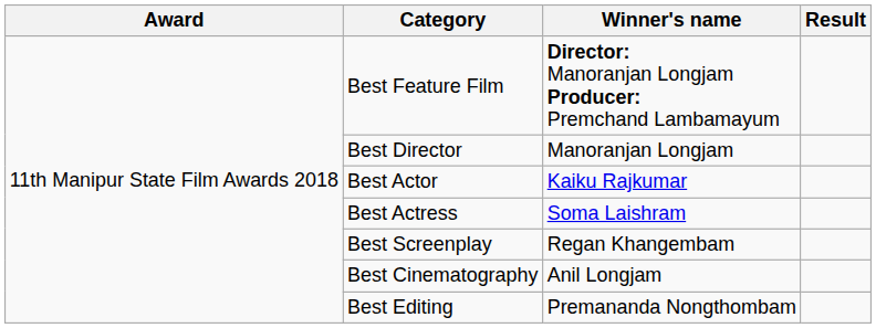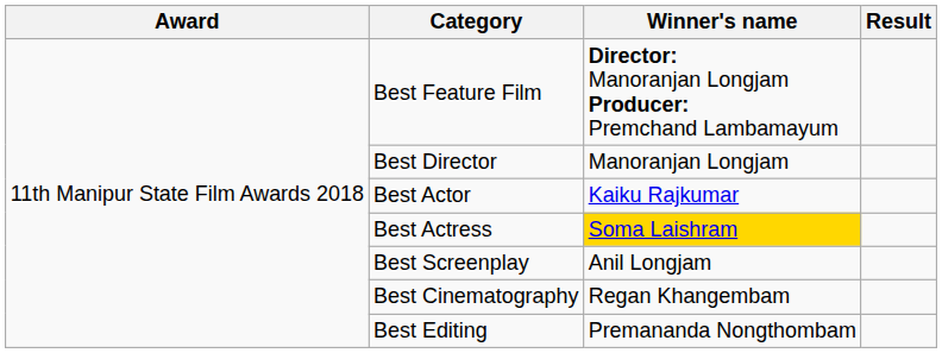 <table class="wikitable sortable">
 <tr>
 <th>Award</th>
 <th>Category</th>
 <th>Winner's name</th>
 <th>Result</th>
 </tr>
 <tr>
 <td rowspan="7">11th Manipur State Film Awards 2018</td>
 <td>Best Feature Film</td>
 <td><strong>Director:</strong><br>Manoranjan Longjam<br><strong>Producer:</strong><br>Premchand Lambamayum</td>
 <td></td>
 </tr>
 <tr>
 <td>Best Director</td>
 <td>Manoranjan Longjam</td>
 <td></td>
 </tr>
 <tr>
 <td>Best Actor</td>
 <td><a href='#'>Kaiku Rajkumar</a></td>
 <td></td>
 </tr>
 <tr>
 <td>Best Actress</td>
-<td><a href='#'>Soma Laishram</a></td>
+<td style="background: gold;"><a href='#'>Soma Laishram</a></td>
 <td></td>
 </tr>
 <tr>
 <td>Best Screenplay</td>
-<td>Regan Khangembam</td>
+<td>Anil Longjam</td>
 <td></td>
 </tr>
 <tr>
 <td>Best Cinematography</td>
-<td>Anil Longjam</td>
+<td>Regan Khangembam</td>
 <td></td>
 </tr>
 <tr>
 <td>Best Editing</td>
 <td>Premananda Nongthombam</td>
 <td></td>
 </tr>
 </table>
